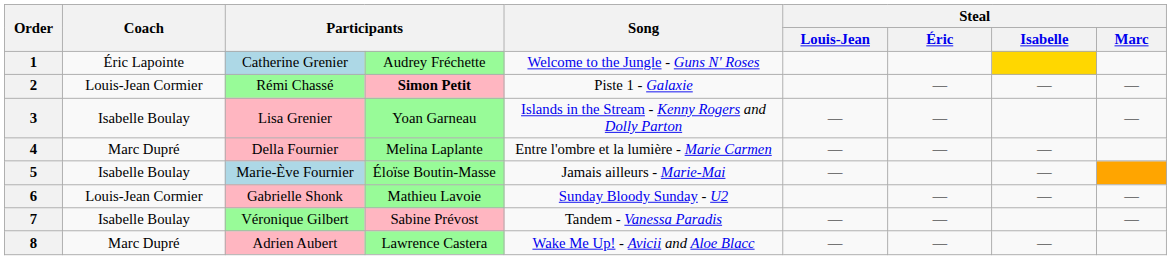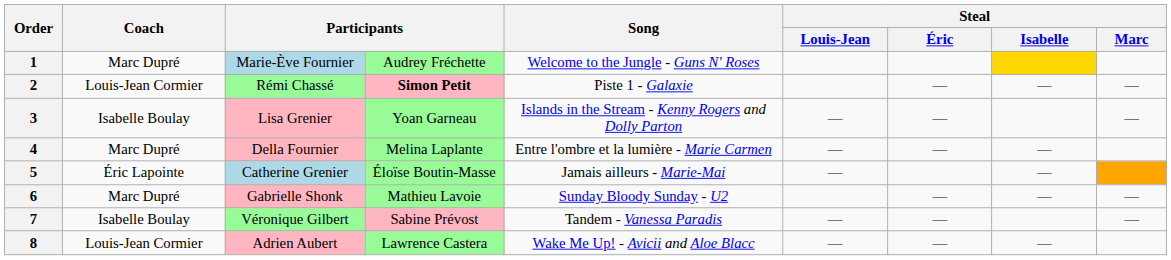 <table class="wikitable" style="text-align: center; width:100%;">
 <tr>
 <th scope="col" rowspan="2" width="5%">Order</th>
 <th scope="col" rowspan="2" width="14%">Coach</th>
 <th scope="col" colspan="2" rowspan="2" width="24%">Participants</th>
 <th scope="col" rowspan="2" width="24%">Song</th>
 <th scope="col" colspan="4" width="5%">Steal</th>
 </tr>
 <tr>
 <th width="9%"><a href='#'>Louis-Jean</a></th>
 <th width="9%"><a href='#'>Éric</a></th>
 <th width="9%"><a href='#'>Isabelle</a></th>
 <th width="9%"><a href='#'>Marc</a></th>
 </tr>
 <tr>
 <th scope="col">1</th>
-<td>Éric Lapointe</td>
-<td style="background:lightblue; text-align:center;">Catherine Grenier</td>
+<td>Marc Dupré</td>
+<td style="background:lightblue; text-align:center;" width="12%">Marie-Ève Fournier</td>
 <td style="background:palegreen; text-align:center;" width="12%">Audrey Fréchette</td>
 <td><a href='#'>Welcome to the Jungle</a> - <em><a href='#'>Guns N' Roses</a></em></td>
 <td></td>
 <td></td>
 <td style="background:gold;text-align:center;"></td>
 <td></td>
 </tr>
 <tr>
 <th scope="col">2</th>
 <td>Louis-Jean Cormier</td>
 <td style="background:palegreen; text-align:center;">Rémi Chassé</td>
 <td style="background:lightpink; text-align:center;"><strong>Simon Petit</strong></td>
 <td>Piste 1 - <em><a href='#'>Galaxie</a></em></td>
 <td></td>
 <td>—</td>
 <td>—</td>
 <td>—</td>
 </tr>
 <tr>
 <th scope="col">3</th>
 <td>Isabelle Boulay</td>
 <td style="background:lightpink; text-align:center;">Lisa Grenier</td>
 <td style="background:palegreen; text-align:center;">Yoan Garneau</td>
 <td><a href='#'>Islands in the Stream</a> - <em><a href='#'>Kenny Rogers</a> and <a href='#'>Dolly Parton</a></em></td>
 <td>—</td>
 <td>—</td>
 <td></td>
 <td>—</td>
 </tr>
 <tr>
 <th scope="col">4</th>
 <td>Marc Dupré</td>
 <td style="background:lightpink; text-align:center;">Della Fournier</td>
 <td style="background:palegreen; text-align:center;">Melina Laplante</td>
 <td>Entre l'ombre et la lumière - <em><a href='#'>Marie Carmen</a></em></td>
 <td>—</td>
 <td>—</td>
 <td>—</td>
 <td></td>
 </tr>
 <tr>
 <th scope="col">5</th>
-<td>Isabelle Boulay</td>
-<td style="background:lightblue; text-align:center;" width="12%">Marie-Ève Fournier</td>
+<td>Éric Lapointe</td>
+<td style="background:lightblue; text-align:center;">Catherine Grenier</td>
 <td style="background:palegreen; text-align:center;">Éloïse Boutin-Masse</td>
 <td>Jamais ailleurs - <em><a href='#'>Marie-Mai</a></em></td>
 <td>—</td>
 <td></td>
 <td>—</td>
 <td style="background:orange;text-align:center;"></td>
 </tr>
 <tr>
 <th scope="col">6</th>
-<td>Louis-Jean Cormier</td>
+<td>Marc Dupré</td>
 <td style="background:lightpink; text-align:center;">Gabrielle Shonk</td>
 <td style="background:palegreen; text-align:center;">Mathieu Lavoie</td>
 <td><a href='#'>Sunday Bloody Sunday</a> - <em><a href='#'>U2</a></em></td>
 <td></td>
 <td>—</td>
 <td>—</td>
 <td>—</td>
 </tr>
 <tr>
 <th scope="col">7</th>
 <td>Isabelle Boulay</td>
 <td style="background:palegreen; text-align:center;">Véronique Gilbert</td>
 <td style="background:lightpink; text-align:center;">Sabine Prévost</td>
 <td>Tandem - <em><a href='#'>Vanessa Paradis</a></em></td>
 <td>—</td>
 <td>—</td>
 <td></td>
 <td>—</td>
 </tr>
 <tr>
 <th scope="col">8</th>
-<td>Marc Dupré</td>
+<td>Louis-Jean Cormier</td>
 <td style="background:lightpink; text-align:center;">Adrien Aubert</td>
 <td style="background:palegreen; text-align:center;">Lawrence Castera</td>
 <td><a href='#'>Wake Me Up!</a> - <em><a href='#'>Avicii</a> and <a href='#'>Aloe Blacc</a></em></td>
 <td>—</td>
 <td>—</td>
 <td>—</td>
 <td></td>
 </tr>
 </table>
